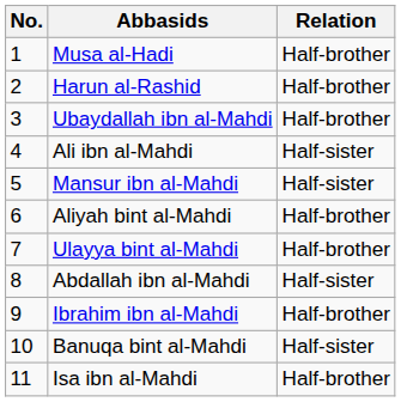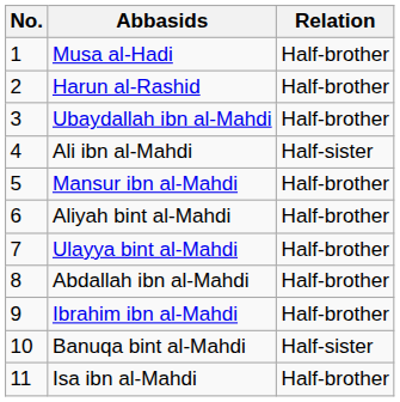 <table class="wikitable" border="2">
 <tr>
 <th>No.</th>
 <th>Abbasids</th>
 <th>Relation</th>
 </tr>
 <tr>
 <td>1</td>
 <td><a href='#'>Musa al-Hadi</a></td>
 <td>Half-brother</td>
 </tr>
 <tr>
 <td>2</td>
 <td><a href='#'>Harun al-Rashid</a></td>
 <td>Half-brother</td>
 </tr>
 <tr>
 <td>3</td>
 <td><a href='#'>Ubaydallah ibn al-Mahdi</a></td>
 <td>Half-brother</td>
 </tr>
 <tr>
 <td>4</td>
 <td>Ali ibn al-Mahdi</td>
 <td>Half-sister</td>
 </tr>
 <tr>
 <td>5</td>
 <td><a href='#'>Mansur ibn al-Mahdi</a></td>
-<td>Half-sister</td>
+<td>Half-brother</td>
 </tr>
 <tr>
 <td>6</td>
 <td>Aliyah bint al-Mahdi</td>
 <td>Half-brother</td>
 </tr>
 <tr>
 <td>7</td>
 <td><a href='#'>Ulayya bint al-Mahdi</a></td>
 <td>Half-brother</td>
 </tr>
 <tr>
 <td>8</td>
 <td>Abdallah ibn al-Mahdi</td>
-<td>Half-sister</td>
+<td>Half-brother</td>
 </tr>
 <tr>
 <td>9</td>
 <td><a href='#'>Ibrahim ibn al-Mahdi</a></td>
 <td>Half-brother</td>
 </tr>
 <tr>
 <td>10</td>
 <td>Banuqa bint al-Mahdi</td>
 <td>Half-sister</td>
 </tr>
 <tr>
 <td>11</td>
 <td>Isa ibn al-Mahdi</td>
 <td>Half-brother</td>
 </tr>
 </table>
